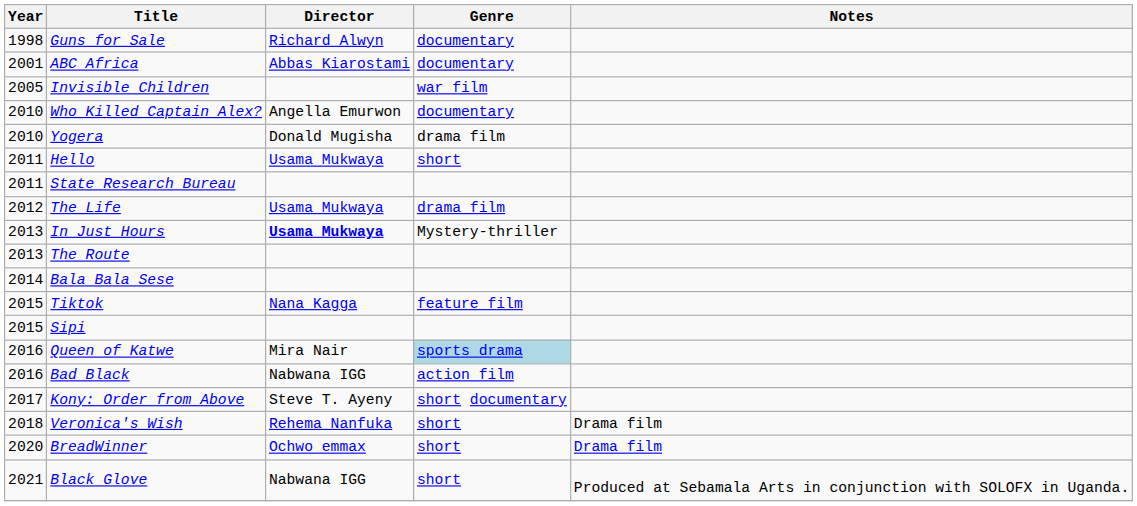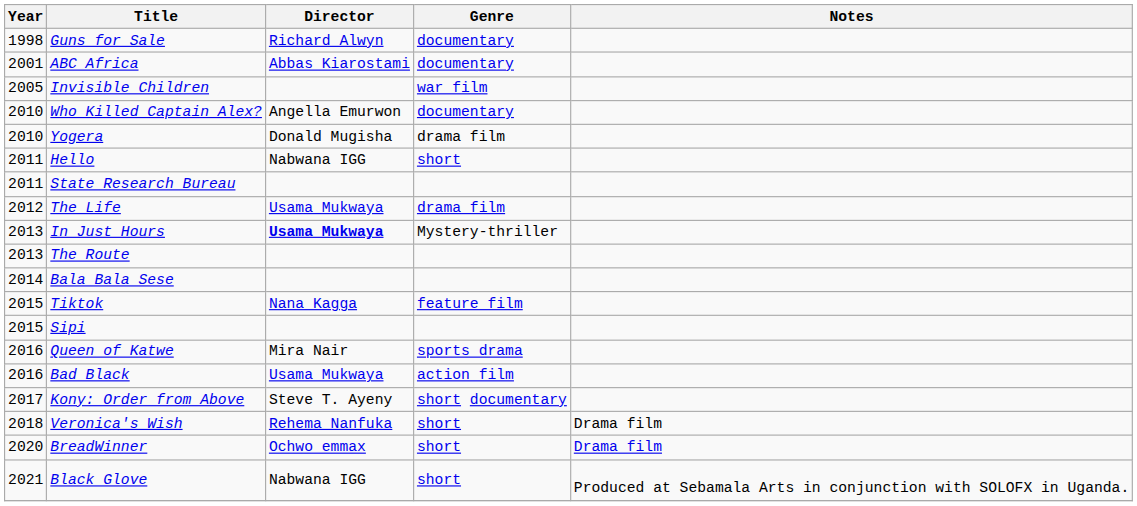 <table class="wikitable sortable">
 <tr>
 <th>Year</th>
 <th>Title</th>
 <th>Director</th>
 <th>Genre</th>
 <th class="unsortable">Notes</th>
 </tr>
 <tr>
 <td>1998</td>
 <td><em><a href='#'>Guns for Sale</a></em></td>
 <td><a href='#'>Richard Alwyn</a></td>
 <td><a href='#'>documentary</a></td>
 <td></td>
 </tr>
 <tr>
 <td>2001</td>
 <td><em><a href='#'>ABC Africa</a></em></td>
 <td><a href='#'>Abbas Kiarostami</a></td>
 <td><a href='#'>documentary</a></td>
 <td></td>
 </tr>
 <tr>
 <td>2005</td>
 <td><em><a href='#'>Invisible Children</a></em></td>
 <td></td>
 <td><a href='#'>war film</a></td>
 <td></td>
 </tr>
 <tr>
 <td>2010</td>
 <td><em><a href='#'>Who Killed Captain Alex?</a></em></td>
 <td>Angella Emurwon</td>
 <td><a href='#'>documentary</a></td>
 <td></td>
 </tr>
 <tr>
 <td>2010</td>
 <td><em><a href='#'>Yogera</a></em></td>
 <td>Donald Mugisha</td>
 <td>drama film</td>
 <td></td>
 </tr>
 <tr>
 <td>2011</td>
 <td><em><a href='#'>Hello</a></em></td>
-<td><a href='#'>Usama Mukwaya</a></td>
+<td>Nabwana IGG</td>
 <td><a href='#'>short</a></td>
 <td></td>
 </tr>
 <tr>
 <td>2011</td>
 <td><em><a href='#'>State Research Bureau</a></em></td>
 <td></td>
 <td></td>
 <td></td>
 </tr>
 <tr>
 <td>2012</td>
 <td><em><a href='#'>The Life</a></em></td>
 <td><a href='#'>Usama Mukwaya</a></td>
 <td><a href='#'>drama film</a></td>
 <td></td>
 </tr>
 <tr>
 <td>2013</td>
 <td><em><a href='#'>In Just Hours</a></em></td>
 <td><strong><a href='#'>Usama Mukwaya</a></strong></td>
 <td>Mystery-thriller</td>
 <td></td>
 </tr>
 <tr>
 <td>2013</td>
 <td><em><a href='#'>The Route</a></em></td>
 <td></td>
 <td></td>
 <td></td>
 </tr>
 <tr>
 <td>2014</td>
 <td><em><a href='#'>Bala Bala Sese</a></em></td>
 <td></td>
 <td></td>
 <td></td>
 </tr>
 <tr>
 <td>2015</td>
 <td><em><a href='#'>Tiktok</a></em></td>
 <td><a href='#'>Nana Kagga</a></td>
 <td><a href='#'>feature film</a></td>
 <td></td>
 </tr>
 <tr>
 <td>2015</td>
 <td><em><a href='#'>Sipi</a></em></td>
 <td></td>
 <td></td>
 <td></td>
 </tr>
 <tr>
 <td>2016</td>
 <td><em><a href='#'>Queen of Katwe</a></em></td>
 <td>Mira Nair</td>
-<td style="background: lightblue;"><a href='#'>sports drama</a></td>
+<td><a href='#'>sports drama</a></td>
 <td></td>
 </tr>
 <tr>
 <td>2016</td>
 <td><em><a href='#'>Bad Black</a></em></td>
-<td>Nabwana IGG</td>
+<td><a href='#'>Usama Mukwaya</a></td>
 <td><a href='#'>action film</a></td>
 <td></td>
 </tr>
 <tr>
 <td>2017</td>
 <td><em><a href='#'>Kony: Order from Above</a></em></td>
 <td>Steve T. Ayeny</td>
 <td><a href='#'>short</a> <a href='#'>documentary</a></td>
 <td></td>
 </tr>
 <tr>
 <td>2018</td>
 <td><em><a href='#'>Veronica's Wish</a></em></td>
 <td><a href='#'>Rehema Nanfuka</a></td>
 <td><a href='#'>short</a></td>
 <td>Drama film</td>
 </tr>
 <tr>
 <td>2020</td>
 <td><em><a href='#'>BreadWinner</a></em></td>
 <td><a href='#'>Ochwo emmax</a></td>
 <td><a href='#'>short</a></td>
 <td><a href='#'>Drama film</a></td>
 </tr>
 <tr>
 <td>2021</td>
 <td><em><a href='#'>Black Glove</a></em></td>
 <td>Nabwana IGG</td>
 <td><a href='#'>short</a></td>
 <td><br>Produced at Sebamala Arts in conjunction with SOLOFX in Uganda.</td>
 </tr>
 <tr>
 </tr>
 </table>
